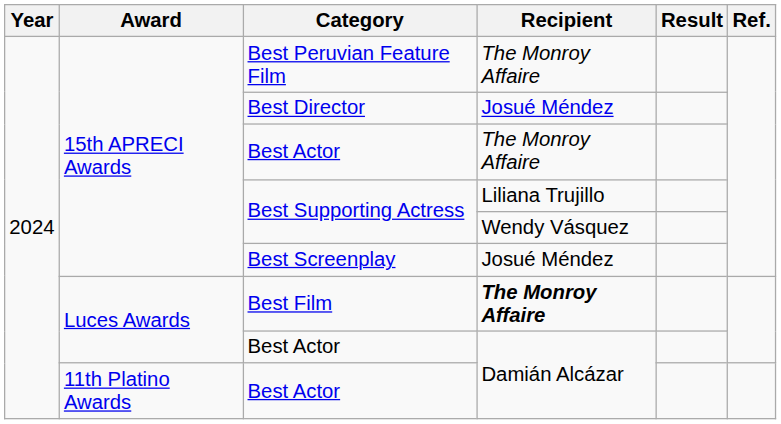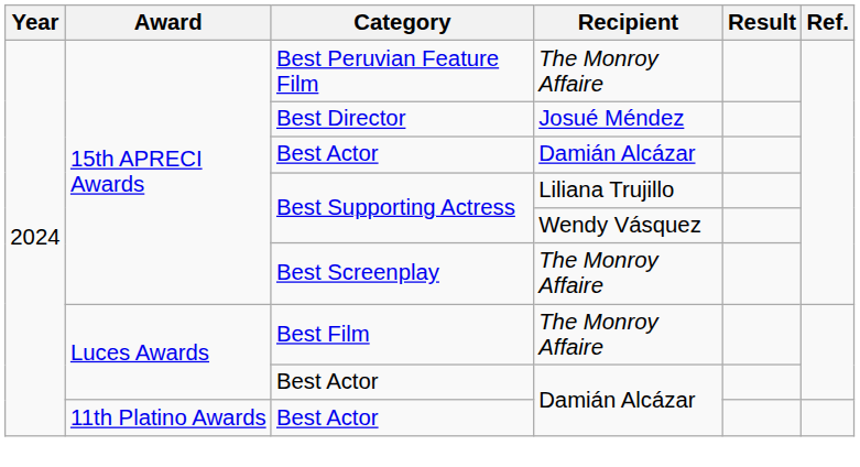 <table class="wikitable">
 <tr>
 <th>Year</th>
 <th>Award</th>
 <th>Category</th>
 <th>Recipient</th>
 <th>Result</th>
 <th>Ref.</th>
 </tr>
 <tr>
 <td rowspan="9">2024</td>
 <td rowspan="6"><a href='#'>15th APRECI Awards</a></td>
 <td><a href='#'>Best Peruvian Feature Film</a></td>
 <td><em>The Monroy Affaire</em></td>
 <td></td>
 <td rowspan="6"></td>
 </tr>
 <tr>
 <td><a href='#'>Best Director</a></td>
 <td><a href='#'>Josué Méndez</a></td>
 <td></td>
 </tr>
 <tr>
 <td><a href='#'>Best Actor</a></td>
-<td><em>The Monroy Affaire</em></td>
+<td><a href='#'>Damián Alcázar</a></td>
 <td></td>
 </tr>
 <tr>
 <td rowspan="2"><a href='#'>Best Supporting Actress</a></td>
 <td>Liliana Trujillo</td>
 <td></td>
 </tr>
 <tr>
 <td>Wendy Vásquez</td>
 <td></td>
 </tr>
 <tr>
 <td><a href='#'>Best Screenplay</a></td>
-<td>Josué Méndez</td>
+<td><em>The Monroy Affaire</em></td>
 <td></td>
 </tr>
 <tr>
 <td rowspan="2"><a href='#'>Luces Awards</a></td>
 <td><a href='#'>Best Film</a></td>
-<td><strong><em>The Monroy Affaire</em></strong></td>
+<td><em>The Monroy Affaire</em></td>
 <td></td>
 <td rowspan="2"></td>
 </tr>
 <tr>
 <td>Best Actor</td>
 <td rowspan="2">Damián Alcázar</td>
 <td></td>
 </tr>
 <tr>
 <td><a href='#'>11th Platino Awards</a></td>
 <td><a href='#'>Best Actor</a></td>
 <td></td>
 <td></td>
 </tr>
 </table>
